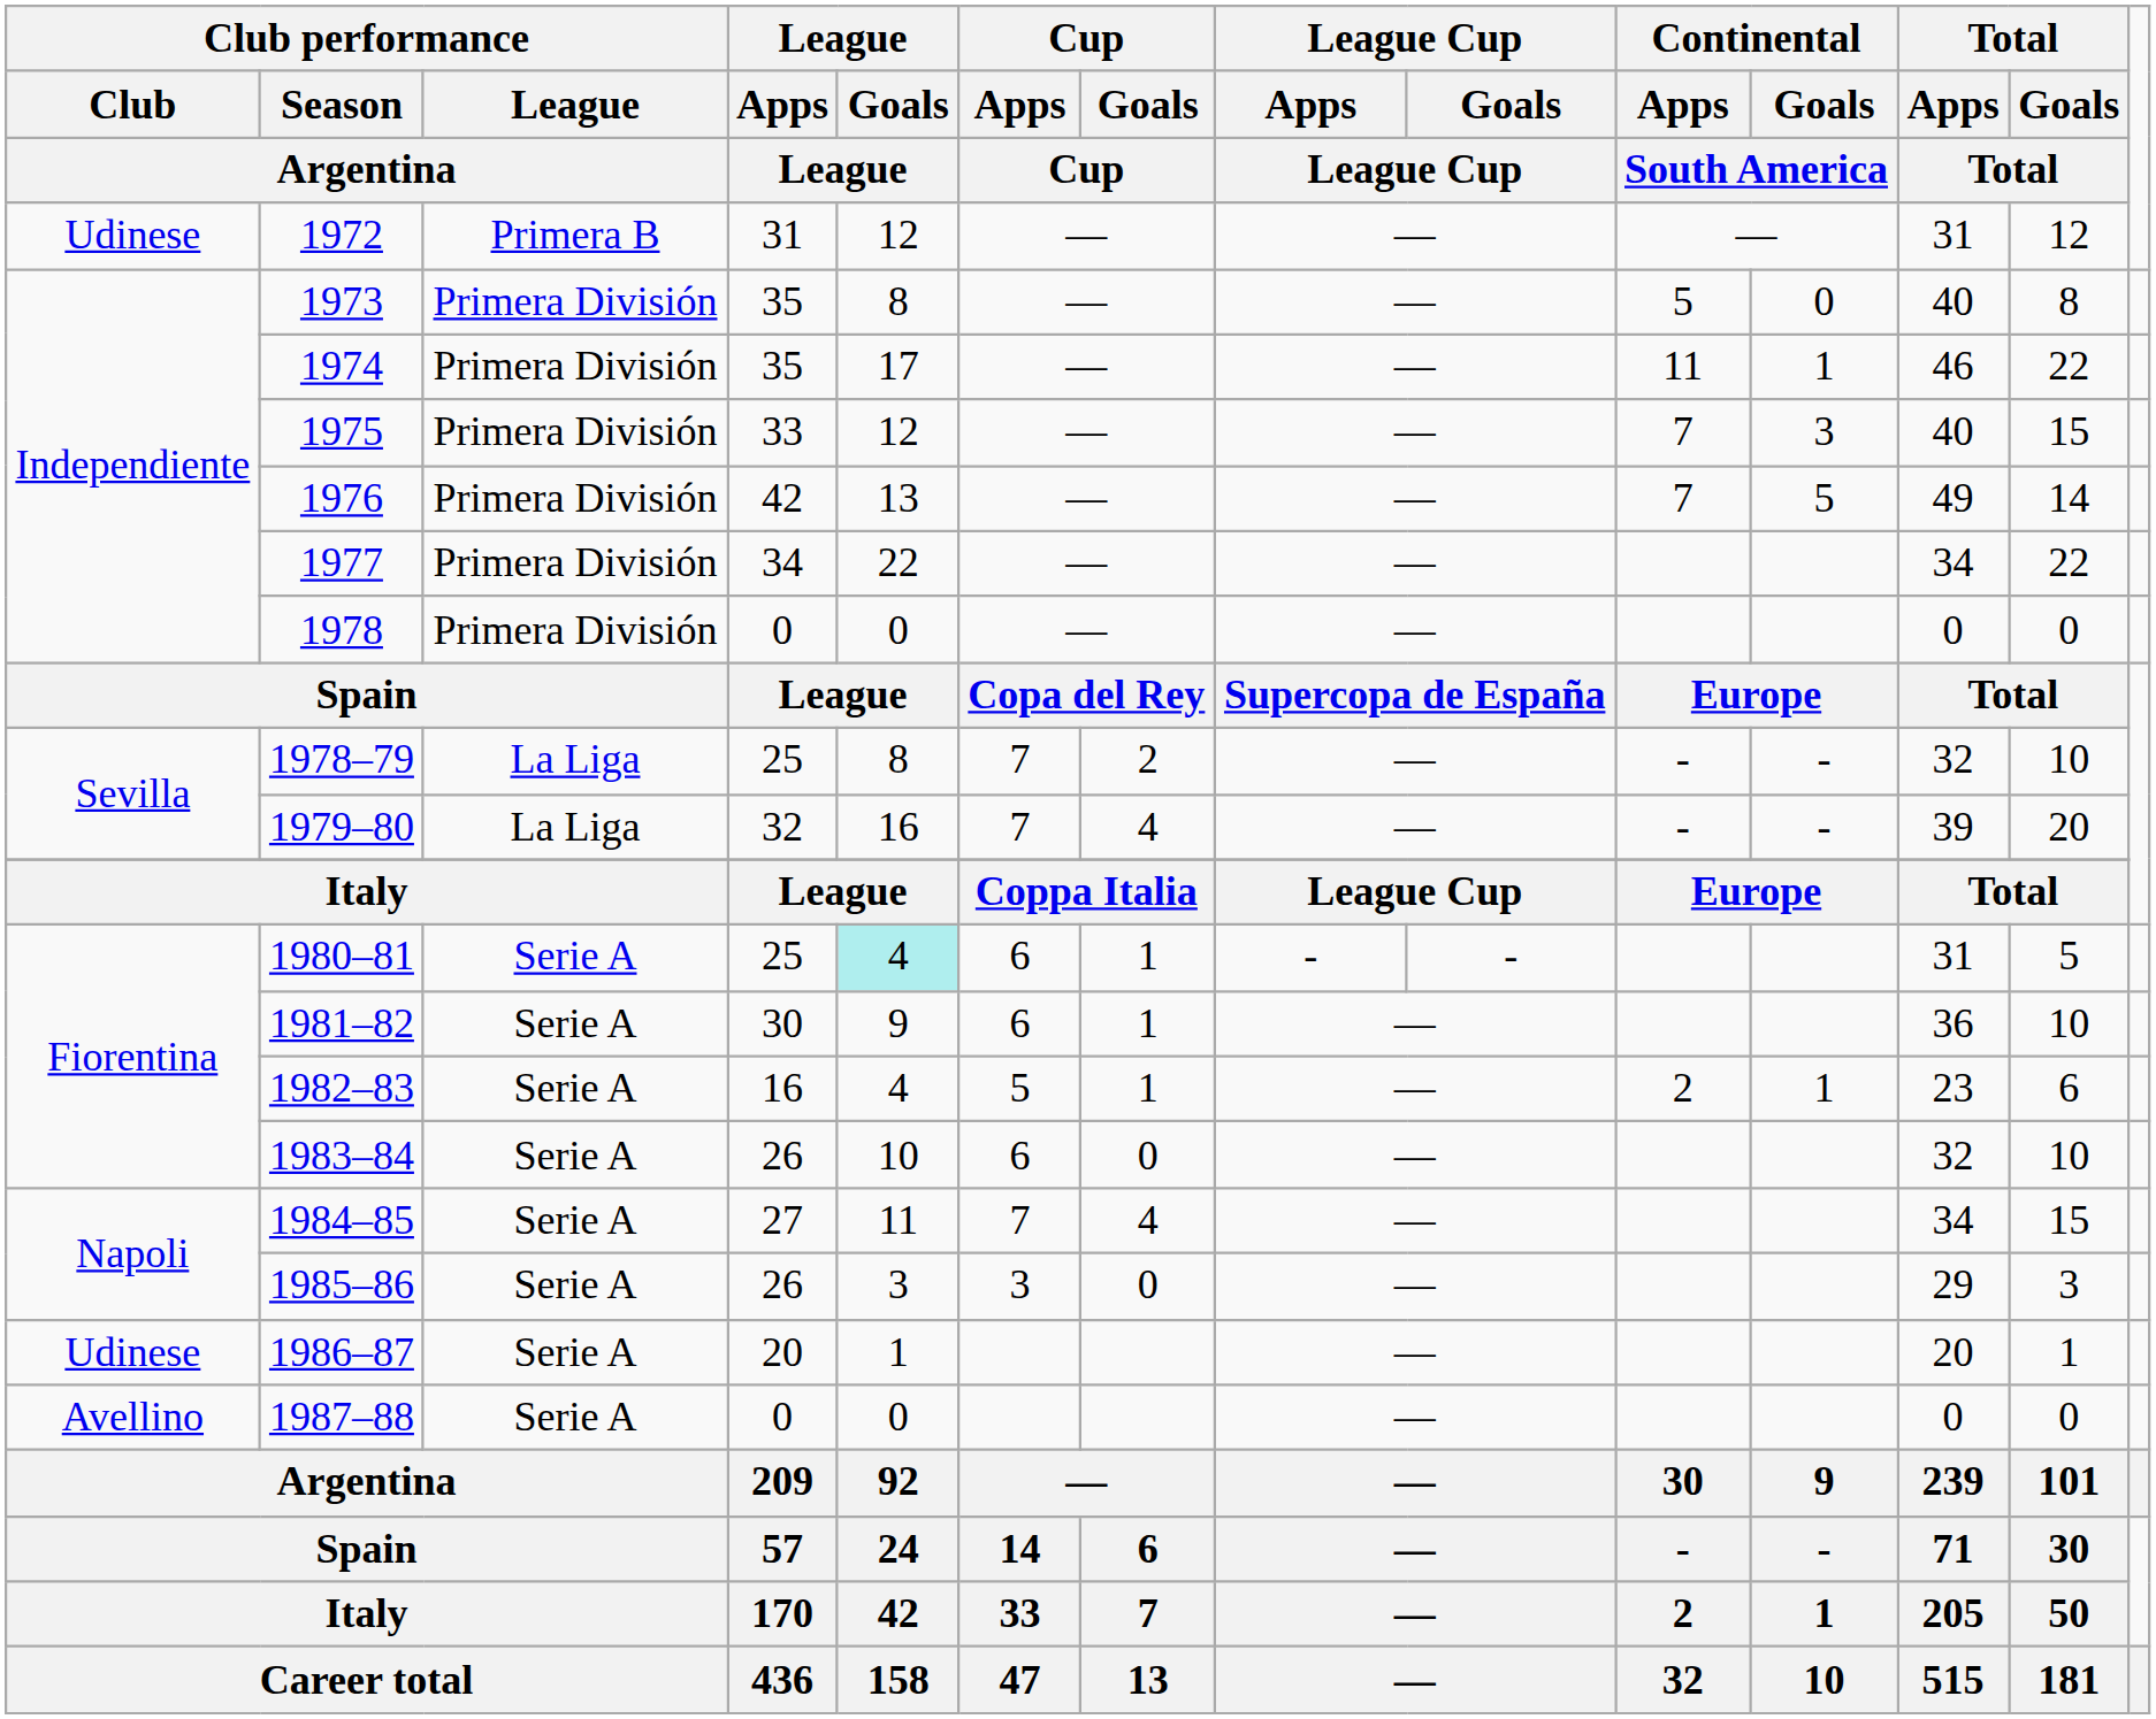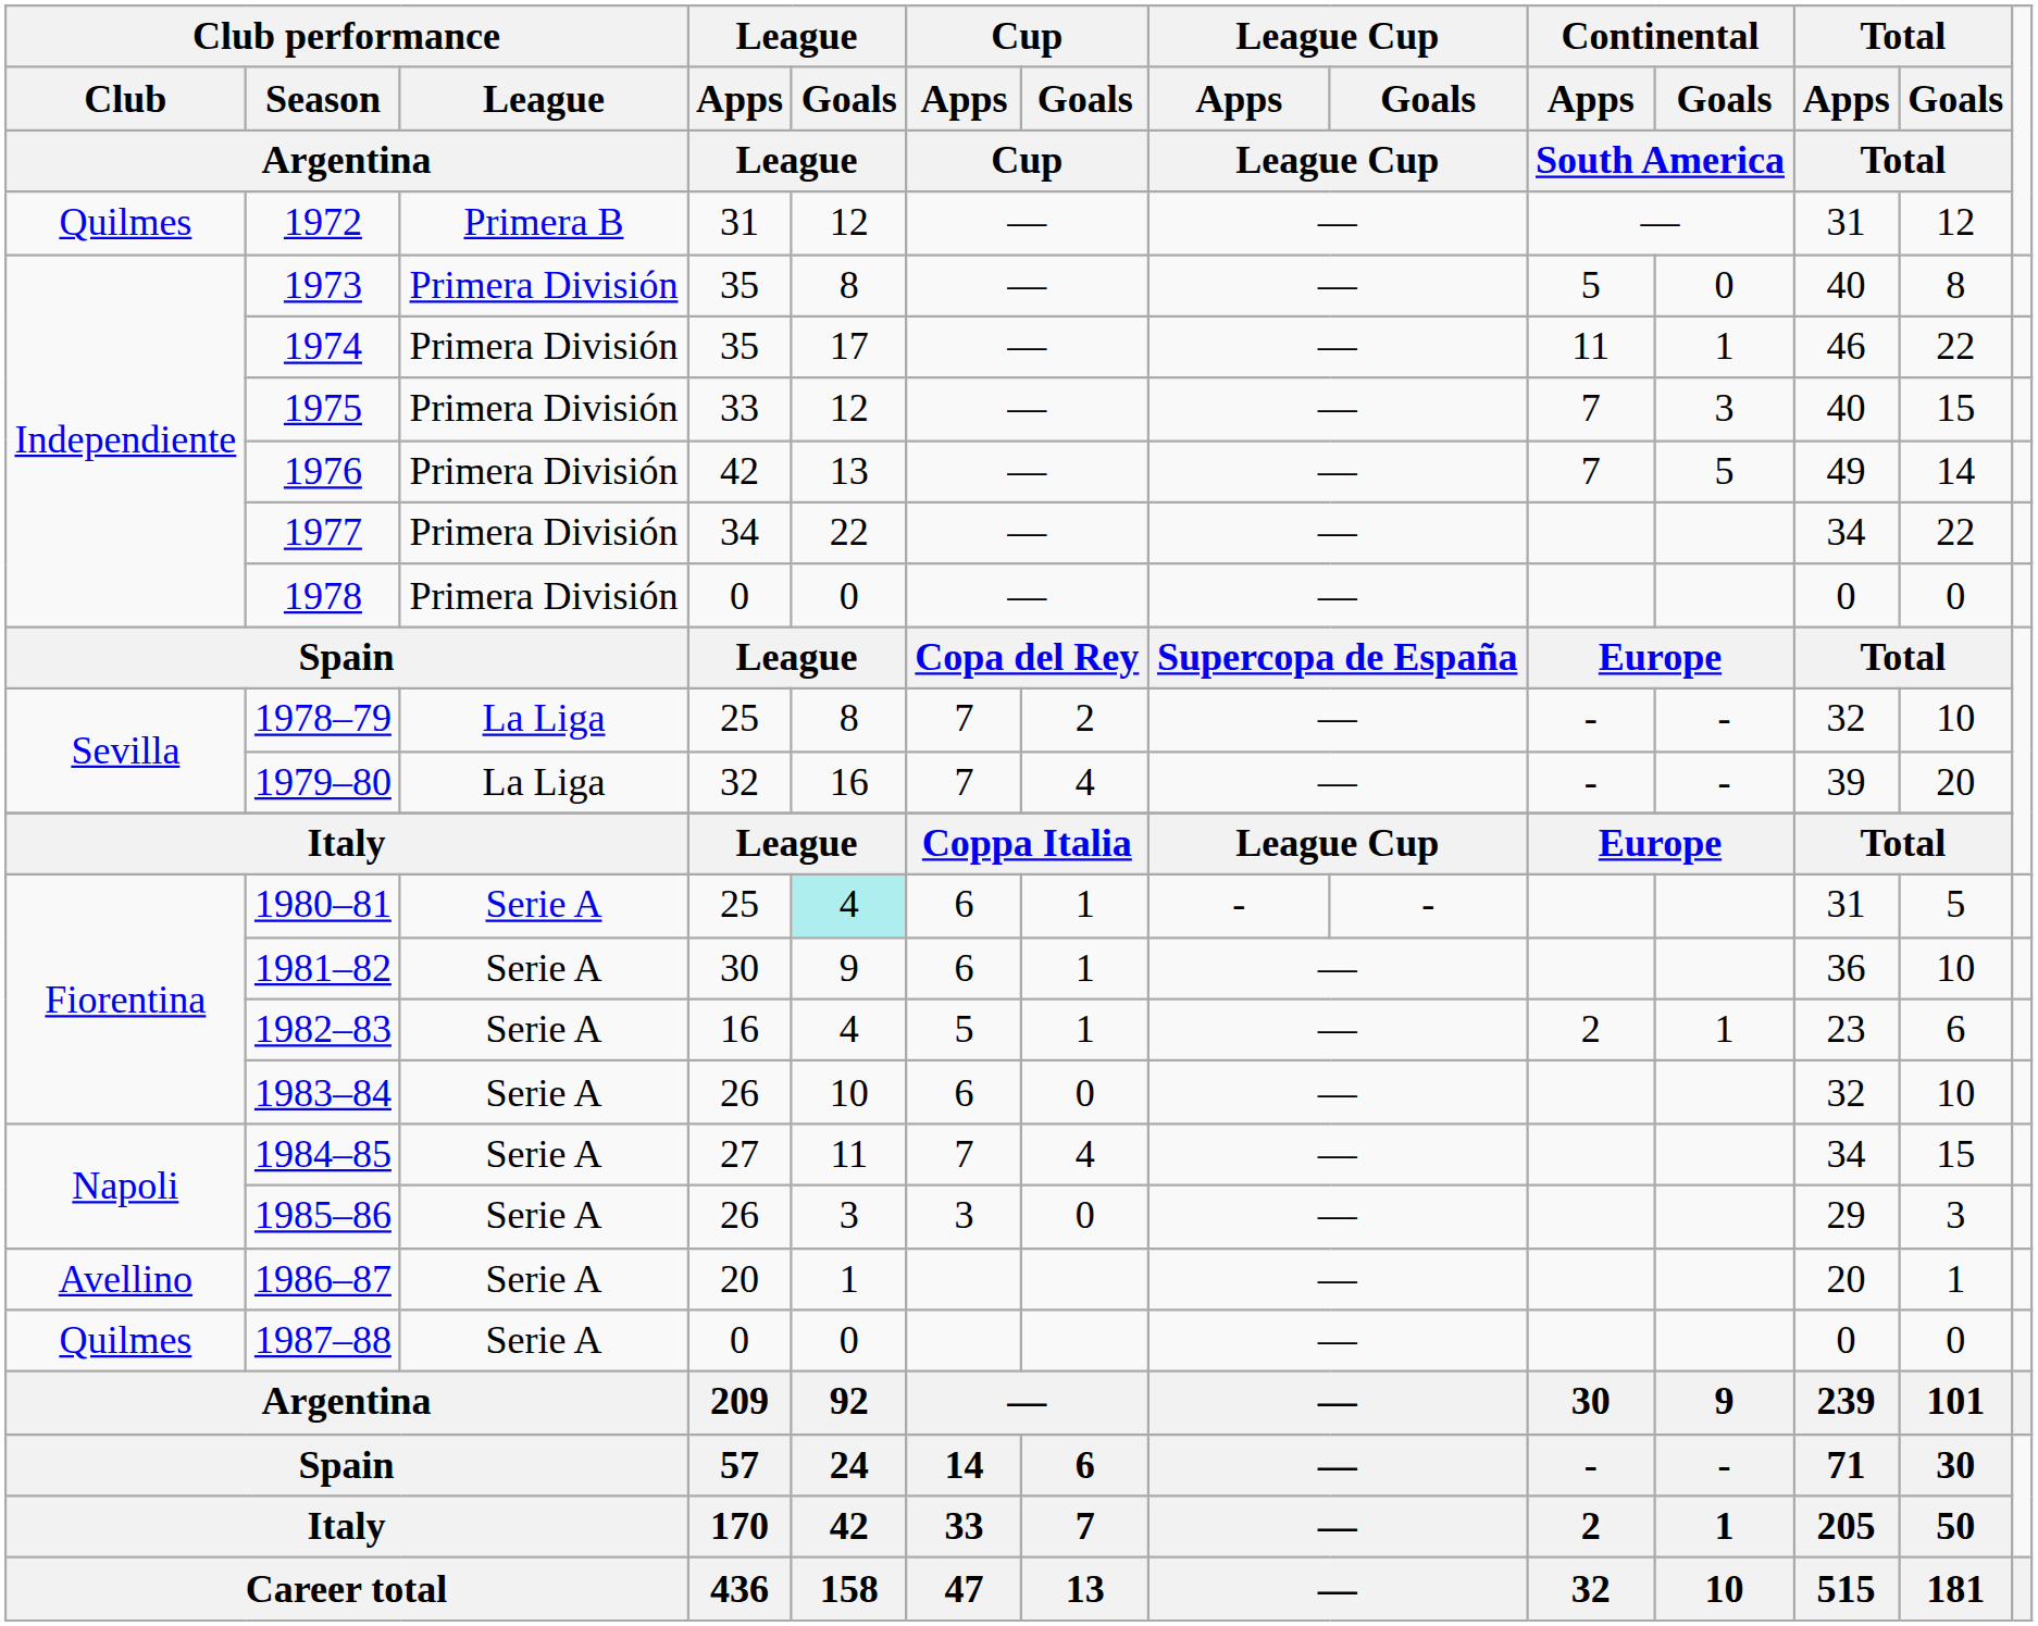 <table class="wikitable" style="text-align:center">
 <tr>
 <th colspan="3">Club performance</th>
 <th colspan=2>League</th>
 <th colspan=2>Cup</th>
 <th colspan=2>League Cup</th>
 <th colspan=2>Continental</th>
 <th colspan=2>Total</th>
 </tr>
 <tr>
 <th>Club</th>
 <th>Season</th>
 <th>League</th>
 <th>Apps</th>
 <th>Goals</th>
 <th>Apps</th>
 <th>Goals</th>
 <th>Apps</th>
 <th>Goals</th>
 <th>Apps</th>
 <th>Goals</th>
 <th>Apps</th>
 <th>Goals</th>
 </tr>
 <tr>
 <th colspan="3">Argentina</th>
 <th colspan=2>League</th>
 <th colspan=2>Cup</th>
 <th colspan=2>League Cup</th>
 <th colspan=2><a href='#'>South America</a></th>
 <th colspan=2>Total</th>
 </tr>
 <tr>
-<td><a href='#'>Udinese</a></td>
+<td><a href='#'>Quilmes</a></td>
 <td><a href='#'>1972</a></td>
 <td><a href='#'>Primera B</a></td>
 <td>31</td>
 <td>12</td>
 <td colspan="2">—</td>
 <td colspan="2">—</td>
 <td colspan="2">—</td>
 <td>31</td>
 <td>12</td>
 </tr>
 <tr>
 <td rowspan="6"><a href='#'>Independiente</a></td>
 <td><a href='#'>1973</a></td>
 <td><a href='#'>Primera División</a></td>
 <td>35</td>
 <td>8</td>
 <td colspan="2">—</td>
 <td colspan="2">—</td>
 <td>5</td>
 <td>0</td>
 <td>40</td>
 <td>8</td>
 <td></td>
 </tr>
 <tr>
 <td><a href='#'>1974</a></td>
 <td>Primera División</td>
 <td>35</td>
 <td>17</td>
 <td colspan="2">—</td>
 <td colspan="2">—</td>
 <td>11</td>
 <td>1</td>
 <td>46</td>
 <td>22</td>
 <td></td>
 </tr>
 <tr>
 <td><a href='#'>1975</a></td>
 <td>Primera División</td>
 <td>33</td>
 <td>12</td>
 <td colspan="2">—</td>
 <td colspan="2">—</td>
 <td>7</td>
 <td>3</td>
 <td>40</td>
 <td>15</td>
 <td></td>
 </tr>
 <tr>
 <td><a href='#'>1976</a></td>
 <td>Primera División</td>
 <td>42</td>
 <td>13</td>
 <td colspan="2">—</td>
 <td colspan="2">—</td>
 <td>7</td>
 <td>5</td>
 <td>49</td>
 <td>14</td>
 <td></td>
 </tr>
 <tr>
 <td><a href='#'>1977</a></td>
 <td>Primera División</td>
 <td>34</td>
 <td>22</td>
 <td colspan="2">—</td>
 <td colspan="2">—</td>
 <td></td>
 <td></td>
 <td>34</td>
 <td>22</td>
 <td></td>
 </tr>
 <tr>
 <td><a href='#'>1978</a></td>
 <td>Primera División</td>
 <td>0</td>
 <td>0</td>
 <td colspan="2">—</td>
 <td colspan="2">—</td>
 <td></td>
 <td></td>
 <td>0</td>
 <td>0</td>
 <td></td>
 </tr>
 <tr>
 <th colspan="3">Spain</th>
 <th colspan=2>League</th>
 <th colspan=2><a href='#'>Copa del Rey</a></th>
 <th colspan=2><a href='#'>Supercopa de España</a></th>
 <th colspan=2><a href='#'>Europe</a></th>
 <th colspan=2>Total</th>
 </tr>
 <tr>
 <td rowspan="2"><a href='#'>Sevilla</a></td>
 <td><a href='#'>1978–79</a></td>
 <td><a href='#'>La Liga</a></td>
 <td>25</td>
 <td>8</td>
 <td>7</td>
 <td>2</td>
 <td colspan="2">—</td>
 <td>-</td>
 <td>-</td>
 <td>32</td>
 <td>10</td>
 </tr>
 <tr>
 <td><a href='#'>1979–80</a></td>
 <td>La Liga</td>
 <td>32</td>
 <td>16</td>
 <td>7</td>
 <td>4</td>
 <td colspan="2">—</td>
 <td>-</td>
 <td>-</td>
 <td>39</td>
 <td>20</td>
 </tr>
 <tr>
 </tr>
 <tr>
 <th colspan="3">Italy</th>
 <th colspan=2>League</th>
 <th colspan=2><a href='#'>Coppa Italia</a></th>
 <th colspan=2>League Cup</th>
 <th colspan=2><a href='#'>Europe</a></th>
 <th colspan=2>Total</th>
 </tr>
 <tr>
 <td rowspan="4"><a href='#'>Fiorentina</a></td>
 <td><a href='#'>1980–81</a></td>
 <td><a href='#'>Serie A</a></td>
 <td>25</td>
 <td style="background: paleturquoise;">4</td>
 <td>6</td>
 <td>1</td>
 <td>-</td>
 <td>-</td>
 <td></td>
 <td></td>
 <td>31</td>
 <td>5</td>
 <td></td>
 </tr>
 <tr>
 <td><a href='#'>1981–82</a></td>
 <td>Serie A</td>
 <td>30</td>
 <td>9</td>
 <td>6</td>
 <td>1</td>
 <td colspan="2">—</td>
 <td></td>
 <td></td>
 <td>36</td>
 <td>10</td>
 <td></td>
 </tr>
 <tr>
 <td><a href='#'>1982–83</a></td>
 <td>Serie A</td>
 <td>16</td>
 <td>4</td>
 <td>5</td>
 <td>1</td>
 <td colspan="2">—</td>
 <td>2</td>
 <td>1</td>
 <td>23</td>
 <td>6</td>
 <td></td>
 </tr>
 <tr>
 <td><a href='#'>1983–84</a></td>
 <td>Serie A</td>
 <td>26</td>
 <td>10</td>
 <td>6</td>
 <td>0</td>
 <td colspan="2">—</td>
 <td></td>
 <td></td>
 <td>32</td>
 <td>10</td>
 <td></td>
 </tr>
 <tr>
 <td rowspan="2"><a href='#'>Napoli</a></td>
 <td><a href='#'>1984–85</a></td>
 <td>Serie A</td>
 <td>27</td>
 <td>11</td>
 <td>7</td>
 <td>4</td>
 <td colspan="2">—</td>
 <td></td>
 <td></td>
 <td>34</td>
 <td>15</td>
 <td></td>
 </tr>
 <tr>
 <td><a href='#'>1985–86</a></td>
 <td>Serie A</td>
 <td>26</td>
 <td>3</td>
 <td>3</td>
 <td>0</td>
 <td colspan="2">—</td>
 <td></td>
 <td></td>
 <td>29</td>
 <td>3</td>
 <td></td>
 </tr>
 <tr>
-<td><a href='#'>Udinese</a></td>
+<td><a href='#'>Avellino</a></td>
 <td><a href='#'>1986–87</a></td>
 <td>Serie A</td>
 <td>20</td>
 <td>1</td>
 <td></td>
 <td></td>
 <td colspan="2">—</td>
 <td></td>
 <td></td>
 <td>20</td>
 <td>1</td>
 <td></td>
 </tr>
 <tr>
-<td><a href='#'>Avellino</a></td>
+<td><a href='#'>Quilmes</a></td>
 <td><a href='#'>1987–88</a></td>
 <td>Serie A</td>
 <td>0</td>
 <td>0</td>
 <td></td>
 <td></td>
 <td colspan="2">—</td>
 <td></td>
 <td></td>
 <td>0</td>
 <td>0</td>
 <td></td>
 </tr>
 <tr>
 <th colspan="3">Argentina</th>
 <th>209</th>
 <th>92</th>
 <th colspan="2">—</th>
 <th colspan="2">—</th>
 <th>30</th>
 <th>9</th>
 <th>239</th>
 <th>101</th>
 <th></th>
 </tr>
 <tr>
 <th colspan="3">Spain</th>
 <th>57</th>
 <th>24</th>
 <th>14</th>
 <th>6</th>
 <th colspan="2">—</th>
 <th>-</th>
 <th>-</th>
 <th>71</th>
 <th>30</th>
 </tr>
 <tr>
 <th colspan="3">Italy</th>
 <th>170</th>
 <th>42</th>
 <th>33</th>
 <th>7</th>
 <th colspan="2">—</th>
 <th>2</th>
 <th>1</th>
 <th>205</th>
 <th>50</th>
 </tr>
 <tr>
 <th colspan="3">Career total</th>
 <th>436</th>
 <th>158</th>
 <th>47</th>
 <th>13</th>
 <th colspan="2">—</th>
 <th>32</th>
 <th>10</th>
 <th>515</th>
 <th>181</th>
 <th></th>
 </tr>
 </table>
